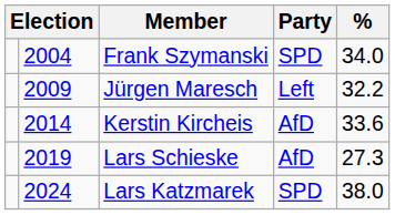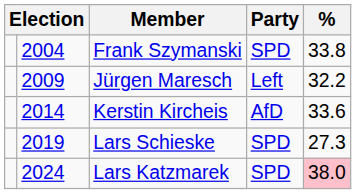 <table class=wikitable>
 <tr>
 <th colspan=2>Election</th>
 <th>Member</th>
 <th>Party</th>
 <th>%</th>
 </tr>
 <tr>
 <td bgcolor=></td>
 <td><a href='#'>2004</a></td>
 <td><a href='#'>Frank Szymanski</a></td>
 <td><a href='#'>SPD</a></td>
-<td align=right>34.0</td>
+<td align=right>33.8</td>
 </tr>
 <tr>
 <td bgcolor=></td>
 <td><a href='#'>2009</a></td>
 <td><a href='#'>Jürgen Maresch</a></td>
 <td><a href='#'>Left</a></td>
 <td align=right>32.2</td>
 </tr>
 <tr>
 <td bgcolor=></td>
 <td><a href='#'>2014</a></td>
 <td><a href='#'>Kerstin Kircheis</a></td>
 <td><a href='#'>AfD</a></td>
 <td align=right>33.6</td>
 </tr>
 <tr>
 <td bgcolor=></td>
 <td><a href='#'>2019</a></td>
 <td><a href='#'>Lars Schieske</a></td>
-<td><a href='#'>AfD</a></td>
+<td><a href='#'>SPD</a></td>
 <td align=right>27.3</td>
 </tr>
 <tr>
 <td bgcolor=></td>
 <td><a href='#'>2024</a></td>
 <td><a href='#'>Lars Katzmarek</a></td>
 <td><a href='#'>SPD</a></td>
-<td align=right>38.0</td>
+<td align=right style="background: pink;">38.0</td>
 </tr>
 </table>
